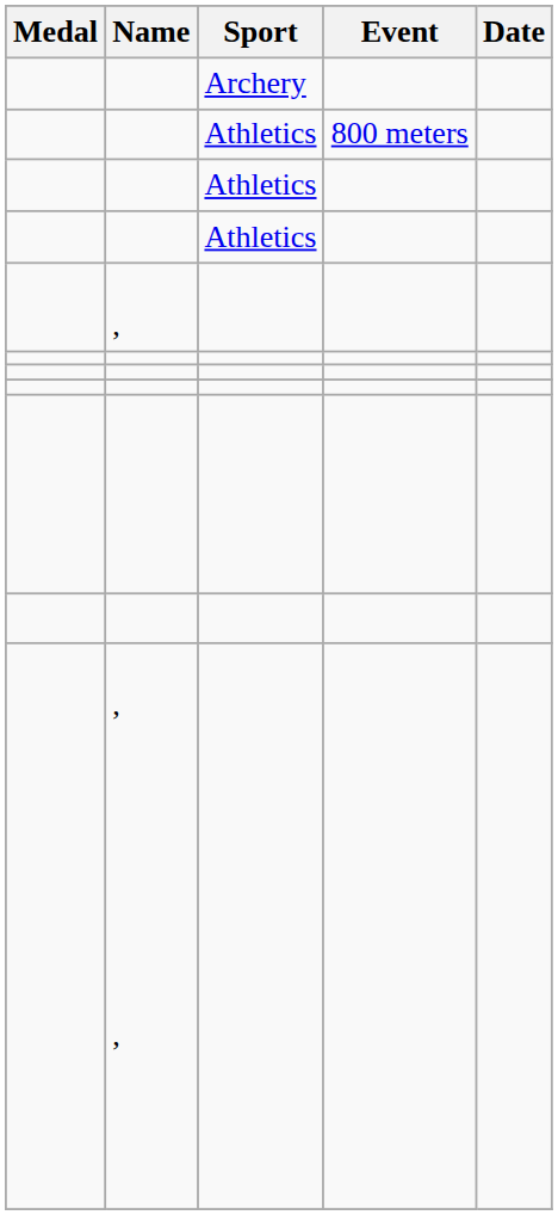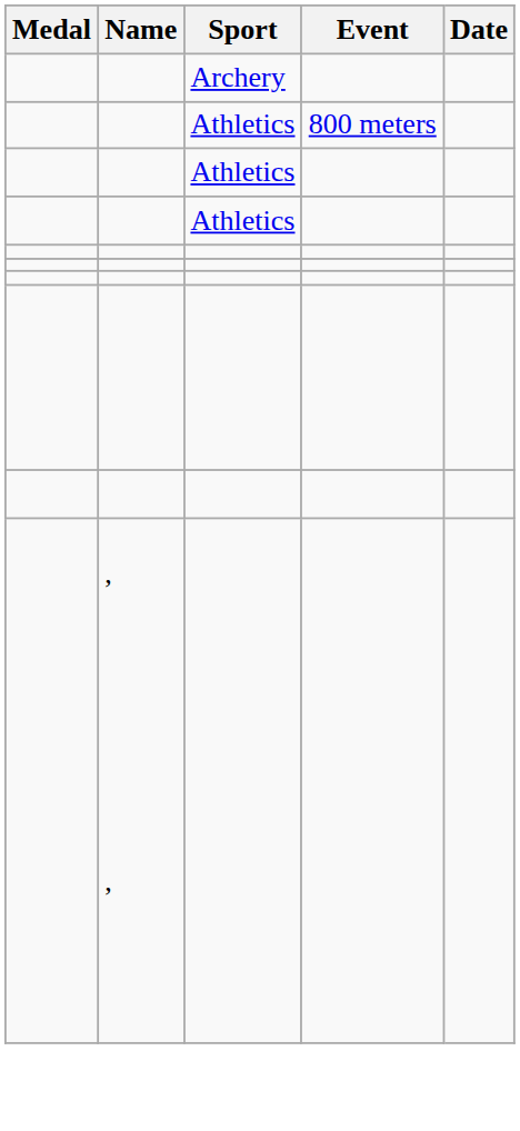 <table class="wikitable sortable" style="font-size:90%">
 <tr>
 <th>Medal</th>
 <th>Name</th>
 <th>Sport</th>
 <th>Event</th>
 <th>Date</th>
 </tr>
 <tr>
 <td></td>
 <td></td>
 <td><a href='#'>Archery</a></td>
 <td></td>
 <td></td>
 </tr>
 <tr>
 <td></td>
 <td></td>
 <td><a href='#'>Athletics</a></td>
 <td><a href='#'>800 meters</a></td>
 <td></td>
 </tr>
 <tr>
 <td></td>
 <td></td>
 <td><a href='#'>Athletics</a></td>
 <td></td>
 <td></td>
 </tr>
 <tr>
 <td></td>
 <td></td>
 <td><a href='#'>Athletics</a></td>
-<td></td>
-<td></td>
-</tr>
-<tr>
-<td></td>
-<td><br> ,  </td>
-<td></td>
 <td></td>
 <td></td>
 </tr>
 <tr>
 <td></td>
 <td></td>
 <td></td>
 <td></td>
 <td></td>
 </tr>
 <tr>
 <td></td>
 <td></td>
 <td></td>
 <td></td>
 <td></td>
 </tr>
 <tr>
 <td></td>
 <td></td>
 <td></td>
 <td></td>
 <td></td>
 </tr>
 <tr>
 <td></td>
 <td><br><br><br><br><br></td>
 <td></td>
 <td></td>
 <td></td>
 </tr>
 <tr>
 <td></td>
 <td><br></td>
 <td></td>
 <td></td>
 <td></td>
 </tr>
 <tr>
 <td></td>
 <td><br>, <br><br><br><br><br><br><br><br><br>, <br><br><br><br><br></td>
 <td></td>
 <td></td>
 <td></td>
 </tr>
 </table>
